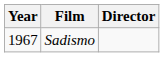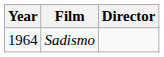 <table class="wikitable">
 <tr>
 <th>Year</th>
 <th>Film</th>
 <th>Director</th>
 </tr>
 <tr>
-<td>1967</td>
+<td>1964</td>
 <td><em>Sadismo</em></td>
 <td></td>
 </tr>
 </table>
